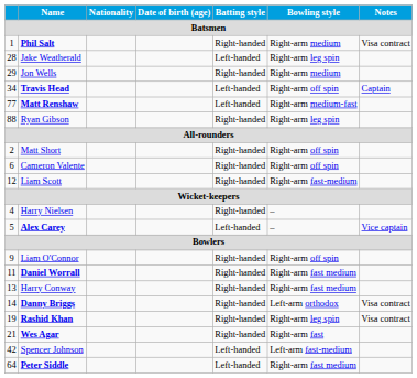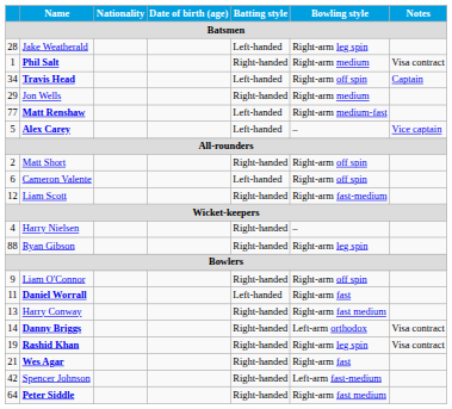 <table class="wikitable"  style="font-size:85%;">
 <tr>
 <th style="background: #009FDF; color:white" align=right></th>
 <th style="background: #009FDF; color:white" align=right>Name</th>
 <th style="background: #009FDF; color:white" align=right>Nationality</th>
 <th style="background: #009FDF; color:white" align=right>Date of birth (age)</th>
 <th style="background: #009FDF; color:white" align=right>Batting style</th>
 <th style="background: #009FDF; color:white" align=right>Bowling style</th>
 <th style="background: #009FDF; color:white" align=right>Notes</th>
 </tr>
 <tr>
 <th colspan="7" style="background: #DCDCDC" align=center>Batsmen</th>
 </tr>
 <tr>
+<td style="text-align:center">28</td>
+<td><a href='#'>Jake Weatherald</a></td>
+<td></td>
+<td></td>
+<td>Left-handed</td>
+<td>Right-arm <a href='#'>leg spin</a></td>
+<td></td>
+</tr>
+<tr>
 <td style="text-align:center">1</td>
 <td><strong><a href='#'>Phil Salt</a></strong></td>
 <td></td>
 <td></td>
 <td>Right-handed</td>
 <td>Right-arm <a href='#'>medium</a></td>
 <td>Visa contract</td>
 </tr>
 <tr>
-<td style="text-align:center">28</td>
-<td><a href='#'>Jake Weatherald</a></td>
+<td style="text-align:center">34</td>
+<td><strong><a href='#'>Travis Head</a></strong></td>
 <td></td>
 <td></td>
 <td>Left-handed</td>
-<td>Right-arm <a href='#'>leg spin</a></td>
-<td></td>
+<td>Right-arm <a href='#'>off spin</a></td>
+<td><a href='#'>Captain</a></td>
 </tr>
 <tr>
 <td style="text-align:center">29</td>
 <td><a href='#'>Jon Wells</a></td>
 <td></td>
 <td></td>
 <td>Right-handed</td>
 <td>Right-arm <a href='#'>medium</a></td>
 <td></td>
 </tr>
 <tr>
-<td style="text-align:center">34</td>
-<td><strong><a href='#'>Travis Head</a></strong></td>
-<td></td>
-<td></td>
-<td>Left-handed</td>
-<td>Right-arm <a href='#'>off spin</a></td>
-<td><a href='#'>Captain</a></td>
-</tr>
-<tr>
 <td style="text-align:center">77</td>
 <td><strong><a href='#'>Matt Renshaw</a></strong></td>
 <td></td>
 <td></td>
 <td>Left-handed</td>
 <td>Right-arm <a href='#'>medium-fast</a></td>
 <td></td>
 </tr>
 <tr>
-<td style="text-align:center">88</td>
-<td><a href='#'>Ryan Gibson</a></td>
+<td style="text-align:center">5</td>
+<td><strong><a href='#'>Alex Carey</a></strong></td>
 <td></td>
 <td></td>
-<td>Right-handed</td>
-<td>Right-arm <a href='#'>leg spin</a></td>
-<td></td>
+<td>Left-handed</td>
+<td>–</td>
+<td><a href='#'>Vice captain</a></td>
 </tr>
 <tr>
 <th colspan="7" style="background: #DCDCDC" align=center>All-rounders</th>
 </tr>
 <tr>
 <td style="text-align:center">2</td>
 <td><a href='#'>Matt Short</a></td>
 <td></td>
 <td></td>
 <td>Right-handed</td>
 <td>Right-arm <a href='#'>off spin</a></td>
 <td></td>
 </tr>
 <tr>
 <td style="text-align:center">6</td>
 <td><a href='#'>Cameron Valente</a></td>
 <td></td>
 <td></td>
-<td>Right-handed</td>
+<td>Left-handed</td>
 <td>Right-arm <a href='#'>off spin</a></td>
 </tr>
 <tr>
 <td style="text-align:center">12</td>
 <td><a href='#'>Liam Scott</a></td>
 <td></td>
 <td></td>
 <td>Right-handed</td>
 <td>Right-arm <a href='#'>fast-medium</a></td>
 <td></td>
 </tr>
 <tr>
 <th colspan="7" style="background: #DCDCDC" align=center>Wicket-keepers</th>
 </tr>
 <tr>
 <td style="text-align:center">4</td>
 <td><a href='#'>Harry Nielsen</a></td>
 <td></td>
 <td></td>
 <td>Right-handed</td>
 <td>–</td>
 <td></td>
 </tr>
 <tr>
-<td style="text-align:center">5</td>
-<td><strong><a href='#'>Alex Carey</a></strong></td>
+<td style="text-align:center">88</td>
+<td><a href='#'>Ryan Gibson</a></td>
 <td></td>
 <td></td>
-<td>Left-handed</td>
-<td>–</td>
-<td><a href='#'>Vice captain</a></td>
+<td>Right-handed</td>
+<td>Right-arm <a href='#'>leg spin</a></td>
+<td></td>
 </tr>
 <tr>
 <th colspan="7" style="background: #DCDCDC" align=center>Bowlers</th>
 </tr>
 <tr>
 <td style="text-align:center">9</td>
 <td><a href='#'>Liam O'Connor</a></td>
 <td></td>
 <td></td>
 <td>Right-handed</td>
 <td>Right-arm <a href='#'>off spin</a></td>
 <td></td>
 </tr>
 <tr>
 <td style="text-align:center">11</td>
 <td><strong><a href='#'>Daniel Worrall</a></strong></td>
 <td></td>
 <td></td>
-<td>Right-handed</td>
-<td>Right-arm <a href='#'>fast medium</a></td>
+<td>Left-handed</td>
+<td>Right-arm <a href='#'>fast</a></td>
 <td></td>
 </tr>
 <tr>
 <td style="text-align:center">13</td>
 <td><a href='#'>Harry Conway</a></td>
 <td></td>
 <td></td>
 <td>Right-handed</td>
 <td>Right-arm <a href='#'>fast medium</a></td>
 <td></td>
 </tr>
 <tr>
 <td style="text-align:center">14</td>
 <td><strong><a href='#'>Danny Briggs</a></strong></td>
 <td></td>
 <td></td>
 <td>Right-handed</td>
 <td>Left-arm <a href='#'>orthodox</a></td>
 <td>Visa contract</td>
 </tr>
 <tr>
 <td style="text-align:center">19</td>
 <td><strong><a href='#'>Rashid Khan</a></strong></td>
 <td></td>
 <td></td>
 <td>Right-handed</td>
 <td>Right-arm <a href='#'>leg spin</a></td>
 <td>Visa contract</td>
 </tr>
 <tr>
 <td style="text-align:center">21</td>
 <td><strong><a href='#'>Wes Agar</a></strong></td>
 <td></td>
 <td></td>
 <td>Right-handed</td>
 <td>Right-arm <a href='#'>fast</a></td>
 <td></td>
 </tr>
 <tr>
 <td style="text-align:center">42</td>
 <td><a href='#'>Spencer Johnson</a></td>
 <td></td>
 <td></td>
-<td>Left-handed</td>
+<td>Right-handed</td>
 <td>Left-arm <a href='#'>fast-medium</a></td>
 <td></td>
 </tr>
 <tr>
 <td style="text-align:center">64</td>
 <td><strong><a href='#'>Peter Siddle</a></strong></td>
 <td></td>
 <td></td>
-<td>Left-handed</td>
+<td>Right-handed</td>
 <td>Right-arm <a href='#'>fast medium</a></td>
 <td></td>
 </tr>
 </table>
